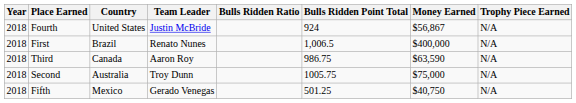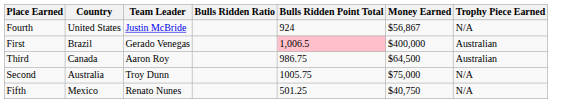 <table class="wikitable">
 <tr>
-<th>Year</th>
 <th>Place Earned</th>
 <th>Country</th>
 <th>Team Leader</th>
 <th>Bulls Ridden Ratio</th>
 <th>Bulls Ridden Point Total</th>
 <th>Money Earned</th>
 <th>Trophy Piece Earned</th>
 </tr>
 <tr>
-<td>2018</td>
 <td>Fourth</td>
 <td>United States</td>
 <td><a href='#'>Justin McBride</a></td>
 <td></td>
 <td>924</td>
 <td>$56,867</td>
 <td>N/A</td>
 </tr>
 <tr>
-<td>2018</td>
 <td>First</td>
 <td>Brazil</td>
-<td>Renato Nunes</td>
+<td>Gerado Venegas</td>
 <td></td>
-<td>1,006.5</td>
+<td style="background: pink;">1,006.5</td>
 <td>$400,000</td>
-<td>N/A</td>
+<td>Australian</td>
 </tr>
 <tr>
-<td>2018</td>
 <td>Third</td>
 <td>Canada</td>
 <td>Aaron Roy</td>
 <td></td>
 <td>986.75</td>
-<td>$63,590</td>
-<td>N/A</td>
+<td>$64,500</td>
+<td>Australian</td>
 </tr>
 <tr>
-<td>2018</td>
 <td>Second</td>
 <td>Australia</td>
 <td>Troy Dunn</td>
 <td></td>
 <td>1005.75</td>
 <td>$75,000</td>
 <td>N/A</td>
 </tr>
 <tr>
-<td>2018</td>
 <td>Fifth</td>
 <td>Mexico</td>
-<td>Gerado Venegas</td>
+<td>Renato Nunes</td>
 <td></td>
 <td>501.25</td>
 <td>$40,750</td>
 <td>N/A</td>
 </tr>
 </table>
